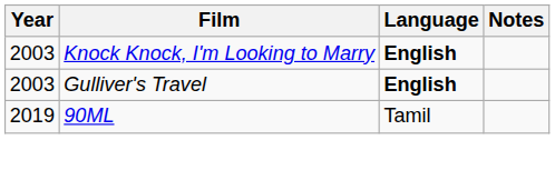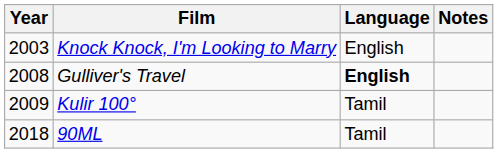 <table class="wikitable sortable">
 <tr>
 <th>Year</th>
 <th>Film</th>
 <th>Language</th>
 <th>Notes</th>
 </tr>
 <tr>
 <td>2003</td>
 <td><em><a href='#'>Knock Knock, I'm Looking to Marry</a></em></td>
-<td><strong>English</strong></td>
+<td>English</td>
 <td></td>
 </tr>
 <tr>
-<td>2003</td>
+<td>2008</td>
 <td><em>Gulliver's Travel</em></td>
 <td><strong>English</strong></td>
 <td></td>
 </tr>
 <tr>
-<td>2019</td>
+<td>2009</td>
+<td><em><a href='#'>Kulir 100°</a></em></td>
+<td>Tamil</td>
+<td></td>
+</tr>
+<tr>
+<td>2018</td>
 <td><em><a href='#'>90ML</a></em></td>
 <td>Tamil</td>
 <td></td>
 </tr>
 </table>
